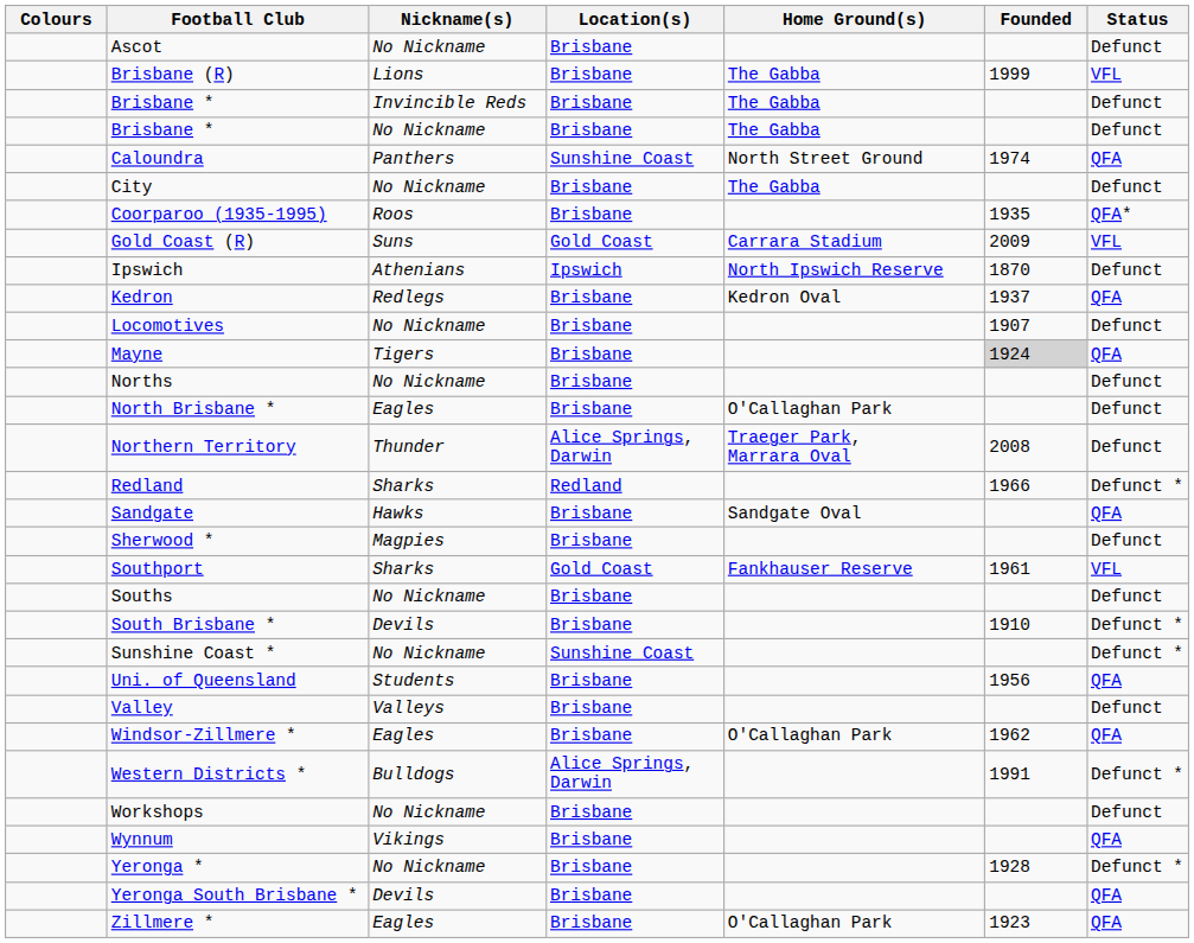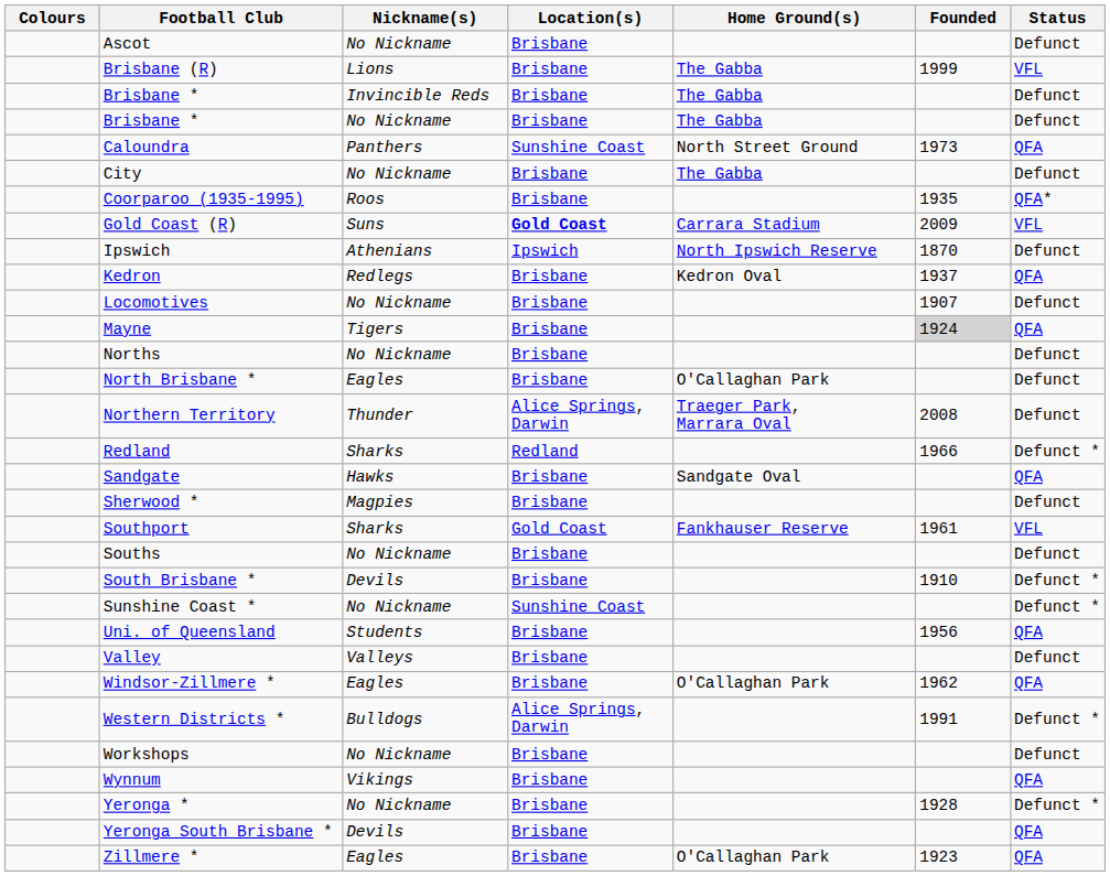 <table class="wikitable sortable" width="0900px">
 <tr>
 <th width="050px">Colours</th>
 <th width="150px">Football Club</th>
 <th width=100px>Nickname(s)</th>
 <th width=100px>Location(s)</th>
 <th width=150px>Home Ground(s)</th>
 <th width=050px>Founded</th>
 <th width=050px>Status</th>
 </tr>
 <tr>
 <td style="text-align:center;"></td>
 <td>Ascot</td>
 <td><em>No Nickname</em></td>
 <td><a href='#'>Brisbane</a></td>
 <td></td>
 <td></td>
 <td>Defunct</td>
 </tr>
 <tr>
 <td style="text-align:center;"></td>
 <td><a href='#'>Brisbane</a> (<a href='#'>R</a>)</td>
 <td><em>Lions</em></td>
 <td><a href='#'>Brisbane</a></td>
 <td><a href='#'>The Gabba</a></td>
 <td>1999</td>
 <td><a href='#'>VFL</a></td>
 </tr>
 <tr>
 <td style="text-align:center;"></td>
 <td><a href='#'>Brisbane</a> *</td>
 <td><em>Invincible Reds</em></td>
 <td><a href='#'>Brisbane</a></td>
 <td><a href='#'>The Gabba</a></td>
 <td></td>
 <td>Defunct</td>
 </tr>
 <tr>
 <td style="text-align:center;"></td>
 <td><a href='#'>Brisbane</a> *</td>
 <td><em>No Nickname</em></td>
 <td><a href='#'>Brisbane</a></td>
 <td><a href='#'>The Gabba</a></td>
 <td></td>
 <td>Defunct</td>
 </tr>
 <tr>
 <td style="text-align:center;"></td>
 <td><a href='#'>Caloundra</a></td>
 <td><em>Panthers</em></td>
 <td><a href='#'>Sunshine Coast</a></td>
 <td>North Street Ground</td>
-<td>1974</td>
+<td>1973</td>
 <td><a href='#'>QFA</a></td>
 </tr>
 <tr>
 <td style="text-align:center;"></td>
 <td>City</td>
 <td><em>No Nickname</em></td>
 <td><a href='#'>Brisbane</a></td>
 <td><a href='#'>The Gabba</a></td>
 <td></td>
 <td>Defunct</td>
 </tr>
 <tr>
 <td style="text-align:center;"></td>
 <td><a href='#'>Coorparoo (1935-1995)</a></td>
 <td><em>Roos</em></td>
 <td><a href='#'>Brisbane</a></td>
 <td></td>
 <td>1935</td>
 <td><a href='#'>QFA</a>*</td>
 </tr>
 <tr>
 <td style="text-align:center;"></td>
 <td><a href='#'>Gold Coast</a> (<a href='#'>R</a>)</td>
 <td><em>Suns</em></td>
-<td><a href='#'>Gold Coast</a></td>
+<td><strong><a href='#'>Gold Coast</a></strong></td>
 <td><a href='#'>Carrara Stadium</a></td>
 <td>2009</td>
 <td><a href='#'>VFL</a></td>
 </tr>
 <tr>
 <td style="text-align:center;"></td>
 <td>Ipswich</td>
 <td><em>Athenians</em></td>
 <td><a href='#'>Ipswich</a></td>
 <td><a href='#'>North Ipswich Reserve</a></td>
 <td>1870</td>
 <td>Defunct</td>
 </tr>
 <tr>
 <td style="text-align:center;"></td>
 <td><a href='#'>Kedron</a></td>
 <td><em>Redlegs</em></td>
 <td><a href='#'>Brisbane</a></td>
 <td>Kedron Oval</td>
 <td>1937</td>
 <td><a href='#'>QFA</a></td>
 </tr>
 <tr>
 <td style="text-align:center;"></td>
 <td><a href='#'>Locomotives</a></td>
 <td><em>No Nickname</em></td>
 <td><a href='#'>Brisbane</a></td>
 <td></td>
 <td>1907</td>
 <td>Defunct</td>
 </tr>
 <tr>
 <td style="text-align:center;"></td>
 <td><a href='#'>Mayne</a></td>
 <td><em>Tigers</em></td>
 <td><a href='#'>Brisbane</a></td>
 <td></td>
 <td style="background: lightgrey;">1924</td>
 <td><a href='#'>QFA</a></td>
 </tr>
 <tr>
 <td style="text-align:center;"></td>
 <td>Norths</td>
 <td><em>No Nickname</em></td>
 <td><a href='#'>Brisbane</a></td>
 <td></td>
 <td></td>
 <td>Defunct</td>
 </tr>
 <tr>
 <td style="text-align:center;"></td>
 <td><a href='#'>North Brisbane</a> *</td>
 <td><em>Eagles</em></td>
 <td><a href='#'>Brisbane</a></td>
 <td>O'Callaghan Park</td>
 <td></td>
 <td>Defunct</td>
 </tr>
 <tr>
 <td style="text-align:center;"></td>
 <td><a href='#'>Northern Territory</a></td>
 <td><em>Thunder</em></td>
 <td><a href='#'>Alice Springs</a>,<br><a href='#'>Darwin</a></td>
 <td><a href='#'>Traeger Park</a>,<br><a href='#'>Marrara Oval</a></td>
 <td>2008</td>
 <td>Defunct</td>
 </tr>
 <tr>
 <td style="text-align:center;"></td>
 <td><a href='#'>Redland</a></td>
 <td><em>Sharks</em></td>
 <td><a href='#'>Redland</a></td>
 <td></td>
 <td>1966</td>
 <td>Defunct *</td>
 </tr>
 <tr>
 <td style="text-align:center;"></td>
 <td><a href='#'>Sandgate</a></td>
 <td><em>Hawks</em></td>
 <td><a href='#'>Brisbane</a></td>
 <td>Sandgate Oval</td>
 <td></td>
 <td><a href='#'>QFA</a></td>
 </tr>
 <tr>
 <td style="text-align:center;"></td>
 <td><a href='#'>Sherwood</a> *</td>
 <td><em>Magpies</em></td>
 <td><a href='#'>Brisbane</a></td>
 <td></td>
 <td></td>
 <td>Defunct</td>
 </tr>
 <tr>
 <td style="text-align:center;"></td>
 <td><a href='#'>Southport</a></td>
 <td><em>Sharks</em></td>
 <td><a href='#'>Gold Coast</a></td>
 <td><a href='#'>Fankhauser Reserve</a></td>
 <td>1961</td>
 <td><a href='#'>VFL</a></td>
 </tr>
 <tr>
 <td style="text-align:center;"></td>
 <td>Souths</td>
 <td><em>No Nickname</em></td>
 <td><a href='#'>Brisbane</a></td>
 <td></td>
 <td></td>
 <td>Defunct</td>
 </tr>
 <tr>
 <td style="text-align:center;"></td>
 <td><a href='#'>South Brisbane</a> *</td>
 <td><em>Devils</em></td>
 <td><a href='#'>Brisbane</a></td>
 <td></td>
 <td>1910</td>
 <td>Defunct *</td>
 </tr>
 <tr>
 <td style="text-align:center;"></td>
 <td>Sunshine Coast *</td>
 <td><em>No Nickname</em></td>
 <td><a href='#'>Sunshine Coast</a></td>
 <td></td>
 <td></td>
 <td>Defunct *</td>
 </tr>
 <tr>
 <td style="text-align:center;"></td>
 <td><a href='#'>Uni. of Queensland</a></td>
 <td><em>Students</em></td>
 <td><a href='#'>Brisbane</a></td>
 <td></td>
 <td>1956</td>
 <td><a href='#'>QFA</a></td>
 </tr>
 <tr>
 <td style="text-align:center;"></td>
 <td><a href='#'>Valley</a></td>
 <td><em>Valleys</em></td>
 <td><a href='#'>Brisbane</a></td>
 <td></td>
 <td></td>
 <td>Defunct</td>
 </tr>
 <tr>
 <td style="text-align:center;"></td>
 <td><a href='#'>Windsor-Zillmere</a> *</td>
 <td><em>Eagles</em></td>
 <td><a href='#'>Brisbane</a></td>
 <td>O'Callaghan Park</td>
 <td>1962</td>
 <td><a href='#'>QFA</a></td>
 </tr>
 <tr>
 <td style="text-align:center;"></td>
 <td><a href='#'>Western Districts</a> *</td>
 <td><em>Bulldogs</em></td>
 <td><a href='#'>Alice Springs</a>,<br><a href='#'>Darwin</a></td>
 <td></td>
 <td>1991</td>
 <td>Defunct *</td>
 </tr>
 <tr>
 <td style="text-align:center;"></td>
 <td>Workshops</td>
 <td><em>No Nickname</em></td>
 <td><a href='#'>Brisbane</a></td>
 <td></td>
 <td></td>
 <td>Defunct</td>
 </tr>
 <tr>
 <td style="text-align:center;"></td>
 <td><a href='#'>Wynnum</a></td>
 <td><em>Vikings</em></td>
 <td><a href='#'>Brisbane</a></td>
 <td></td>
 <td></td>
 <td><a href='#'>QFA</a></td>
 </tr>
 <tr>
 <td style="text-align:center;"></td>
 <td><a href='#'>Yeronga</a> *</td>
 <td><em>No Nickname</em></td>
 <td><a href='#'>Brisbane</a></td>
 <td></td>
 <td>1928</td>
 <td>Defunct *</td>
 </tr>
 <tr>
 <td style="text-align:center;"></td>
 <td><a href='#'>Yeronga South Brisbane</a> *</td>
 <td><em>Devils</em></td>
 <td><a href='#'>Brisbane</a></td>
 <td></td>
 <td></td>
 <td><a href='#'>QFA</a></td>
 </tr>
 <tr>
 <td style="text-align:center;"></td>
 <td><a href='#'>Zillmere</a> *</td>
 <td><em>Eagles</em></td>
 <td><a href='#'>Brisbane</a></td>
 <td>O'Callaghan Park</td>
 <td>1923</td>
 <td><a href='#'>QFA</a></td>
 </tr>
 </table>
